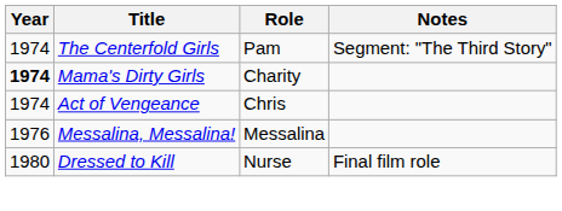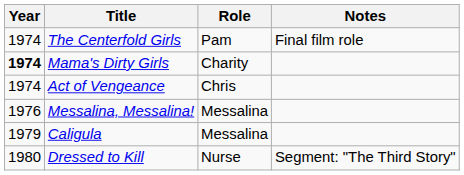 <table class="wikitable">
 <tr>
 <th>Year</th>
 <th>Title</th>
 <th>Role</th>
 <th>Notes</th>
 </tr>
 <tr>
 <td>1974</td>
 <td><em><a href='#'>The Centerfold Girls</a></em></td>
 <td>Pam</td>
-<td>Segment: "The Third Story"</td>
+<td>Final film role</td>
 </tr>
 <tr>
 <td><strong>1974</strong></td>
 <td><em><a href='#'>Mama's Dirty Girls</a></em></td>
 <td>Charity</td>
 <td></td>
 </tr>
 <tr>
 <td>1974</td>
 <td><em><a href='#'>Act of Vengeance</a></em></td>
 <td>Chris</td>
 <td></td>
 </tr>
 <tr>
 <td>1976</td>
 <td><em><a href='#'>Messalina, Messalina!</a></em></td>
 <td>Messalina</td>
 <td></td>
 </tr>
 <tr>
+<td>1979</td>
+<td><em><a href='#'>Caligula</a></em></td>
+<td>Messalina</td>
+<td></td>
+</tr>
+<tr>
 <td>1980</td>
 <td><em><a href='#'>Dressed to Kill</a></em></td>
 <td>Nurse</td>
-<td>Final film role</td>
+<td>Segment: "The Third Story"</td>
 </tr>
 </table>
